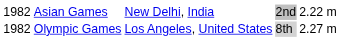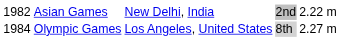 <table>
 <tr>
 <td>1982</td>
 <td><a href='#'>Asian Games</a></td>
 <td><a href='#'>New Delhi</a>, <a href='#'>India</a></td>
 <td bgcolor="silver">2nd</td>
 <td>2.22 m</td>
 </tr>
 <tr>
-<td>1982</td>
+<td>1984</td>
 <td><a href='#'>Olympic Games</a></td>
 <td><a href='#'>Los Angeles</a>, <a href='#'>United States</a></td>
 <td style="background: lightgrey;">8th</td>
 <td>2.27 m</td>
 </tr>
 </table>
